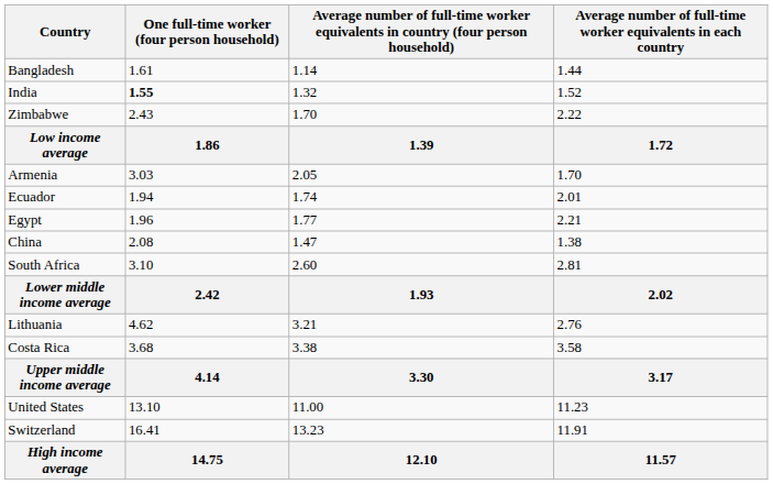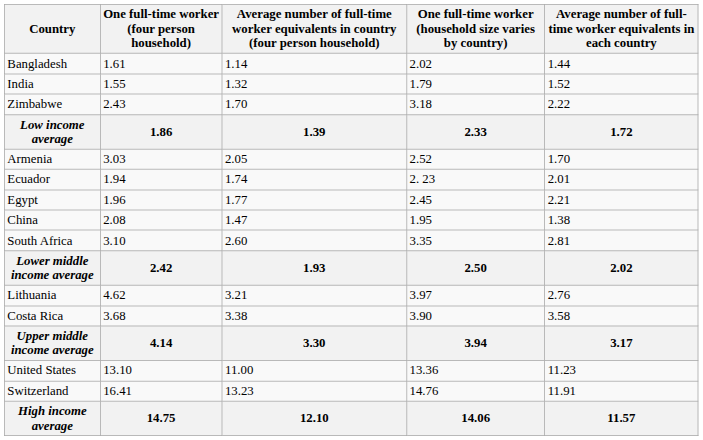 <table class="wikitable">
 <tr>
 <th>Country</th>
 <th>One full-time worker (four person household)</th>
 <th>Average number of full-time worker equivalents in country (four person household)</th>
+<th>One full-time worker (household size varies by country)</th>
 <th>Average number of full-time worker equivalents in each country</th>
 </tr>
 <tr>
 <td>Bangladesh</td>
 <td>1.61</td>
 <td>1.14</td>
+<td>2.02</td>
 <td>1.44</td>
 </tr>
 <tr>
 <td>India</td>
-<td><strong>1.55</strong></td>
+<td>1.55</td>
 <td>1.32</td>
+<td>1.79</td>
 <td>1.52</td>
 </tr>
 <tr>
 <td>Zimbabwe</td>
 <td>2.43</td>
 <td>1.70</td>
+<td>3.18</td>
 <td>2.22</td>
 </tr>
 <tr>
 <th><em>Low income average</em></th>
 <th>1.86</th>
 <th>1.39</th>
+<th>2.33</th>
 <th>1.72</th>
 </tr>
 <tr>
 <td>Armenia</td>
 <td>3.03</td>
 <td>2.05</td>
+<td>2.52</td>
 <td>1.70</td>
 </tr>
 <tr>
 <td>Ecuador</td>
 <td>1.94</td>
 <td>1.74</td>
+<td>2. 23</td>
 <td>2.01</td>
 </tr>
 <tr>
 <td>Egypt</td>
 <td>1.96</td>
 <td>1.77</td>
+<td>2.45</td>
 <td>2.21</td>
 </tr>
 <tr>
 <td>China</td>
 <td>2.08</td>
 <td>1.47</td>
+<td>1.95</td>
 <td>1.38</td>
 </tr>
 <tr>
 <td>South Africa</td>
 <td>3.10</td>
 <td>2.60</td>
+<td>3.35</td>
 <td>2.81</td>
 </tr>
 <tr>
 <th><em>Lower middle income average</em></th>
 <th>2.42</th>
 <th>1.93</th>
+<th>2.50</th>
 <th>2.02</th>
 </tr>
 <tr>
 <td>Lithuania</td>
 <td>4.62</td>
 <td>3.21</td>
+<td>3.97</td>
 <td>2.76</td>
 </tr>
 <tr>
 <td>Costa Rica</td>
 <td>3.68</td>
 <td>3.38</td>
+<td>3.90</td>
 <td>3.58</td>
 </tr>
 <tr>
 <th><em>Upper middle income average</em></th>
 <th>4.14</th>
 <th>3.30</th>
+<th>3.94</th>
 <th>3.17</th>
 </tr>
 <tr>
 <td>United States</td>
 <td>13.10</td>
 <td>11.00</td>
+<td>13.36</td>
 <td>11.23</td>
 </tr>
 <tr>
 <td>Switzerland</td>
 <td>16.41</td>
 <td>13.23</td>
+<td>14.76</td>
 <td>11.91</td>
 </tr>
 <tr>
 <th><em>High income average</em></th>
 <th>14.75</th>
 <th>12.10</th>
+<th>14.06</th>
 <th>11.57</th>
 </tr>
 </table>
